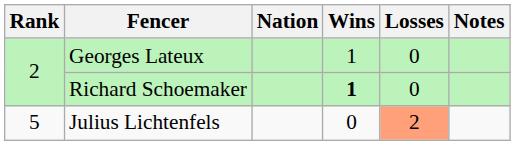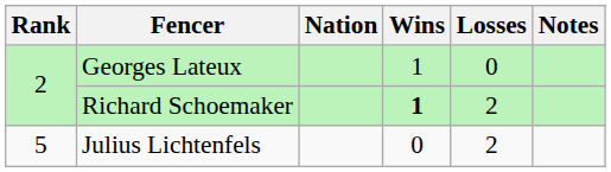 <table class="wikitable sortable" style="text-align:center">
 <tr>
 <th>Rank</th>
 <th>Fencer</th>
 <th>Nation</th>
 <th>Wins</th>
 <th>Losses</th>
 <th>Notes</th>
 </tr>
 <tr bgcolor=bbf3bb>
 <td rowspan=2>2</td>
 <td align=left>Georges Lateux</td>
 <td align=left></td>
 <td>1</td>
 <td>0</td>
 <td></td>
 </tr>
 <tr bgcolor=bbf3bb>
 <td align=left>Richard Schoemaker</td>
 <td align=left></td>
 <td><strong>1</strong></td>
-<td>0</td>
+<td>2</td>
 <td></td>
 </tr>
 <tr>
 <td>5</td>
 <td align=left>Julius Lichtenfels</td>
 <td align=left></td>
 <td>0</td>
-<td style="background: lightsalmon;">2</td>
+<td>2</td>
 <td></td>
 </tr>
 </table>
